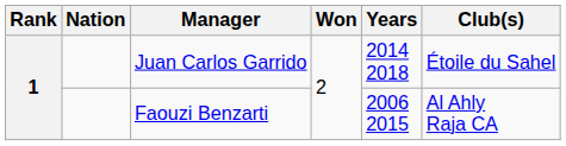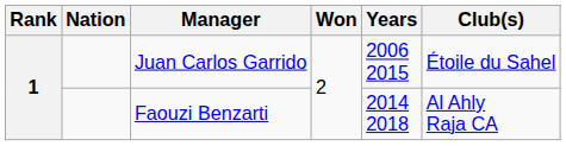 <table class="wikitable sortable; ">
 <tr>
 <th>Rank</th>
 <th>Nation</th>
 <th>Manager</th>
 <th>Won</th>
 <th>Years</th>
 <th>Club(s)</th>
 </tr>
 <tr>
 <th rowspan=2>1</th>
 <td></td>
 <td><a href='#'>Juan Carlos Garrido</a></td>
 <td rowspan=2>2</td>
-<td><a href='#'>2014</a><br><a href='#'>2018</a></td>
+<td><a href='#'>2006</a><br><a href='#'>2015</a></td>
 <td> <a href='#'>Étoile du Sahel</a></td>
 </tr>
 <tr>
 <td></td>
 <td><a href='#'>Faouzi Benzarti</a></td>
-<td><a href='#'>2006</a><br><a href='#'>2015</a></td>
+<td><a href='#'>2014</a><br><a href='#'>2018</a></td>
 <td> <a href='#'>Al Ahly</a><br> <a href='#'>Raja CA</a></td>
 </tr>
 </table>
